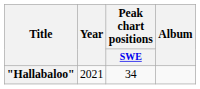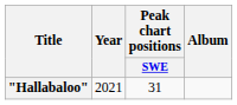 <table class="wikitable plainrowheaders" style="text-align:center;">
 <tr>
 <th scope="col" rowspan="2">Title</th>
 <th scope="col" rowspan="2">Year</th>
 <th scope="col" colspan="1">Peak chart positions</th>
 <th scope="col" rowspan="2">Album</th>
 </tr>
 <tr>
 <th scope="col" style="width:3em;font-size:85%;"><a href='#'>SWE</a><br></th>
 </tr>
 <tr>
 <th scope="row">"Hallabaloo"</th>
 <td>2021</td>
-<td>34<br></td>
+<td>31<br></td>
 <td></td>
 </tr>
 </table>
